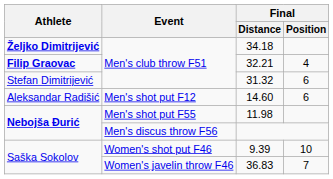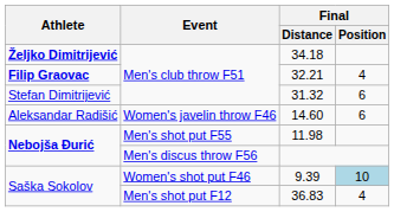 <table class=wikitable style="font-size:90%">
 <tr>
 <th rowspan="2">Athlete</th>
 <th rowspan="2">Event</th>
 <th colspan="2">Final</th>
 </tr>
 <tr style="font-size:95%">
 <th>Distance</th>
 <th>Position</th>
 </tr>
 <tr align=center>
 <td align=left><strong><a href='#'>Željko Dimitrijević</a></strong></td>
 <td align=left rowspan=3><a href='#'>Men's club throw F51</a></td>
 <td>34.18</td>
 <td></td>
 </tr>
 <tr align=center>
 <td align=left><strong><a href='#'>Filip Graovac</a></strong></td>
 <td>32.21</td>
 <td>4</td>
 </tr>
 <tr align=center>
 <td align=left><a href='#'>Stefan Dimitrijević</a></td>
 <td>31.32</td>
 <td>6</td>
 </tr>
 <tr align=center>
 <td align=left><a href='#'>Aleksandar Radišić</a></td>
-<td align=left><a href='#'>Men's shot put F12</a></td>
+<td align=left><a href='#'>Women's javelin throw F46</a></td>
 <td>14.60</td>
 <td>6</td>
 </tr>
 <tr align=center>
 <td align=left rowspan=2><strong><a href='#'>Nebojša Đurić</a></strong></td>
 <td align=left><a href='#'>Men's shot put F55</a></td>
 <td>11.98</td>
 <td></td>
 </tr>
 <tr align=center>
 <td align=left><a href='#'>Men's discus throw F56</a></td>
 <td colspan=2></td>
 </tr>
 <tr align=center>
 <td align=left rowspan=2><a href='#'>Saška Sokolov</a></td>
 <td align=left><a href='#'>Women's shot put F46</a></td>
 <td>9.39</td>
-<td>10</td>
+<td style="background: lightblue;">10</td>
 </tr>
 <tr align=center>
-<td align=left><a href='#'>Women's javelin throw F46</a></td>
+<td align=left><a href='#'>Men's shot put F12</a></td>
 <td>36.83</td>
-<td>7</td>
+<td>4</td>
 </tr>
 </table>
